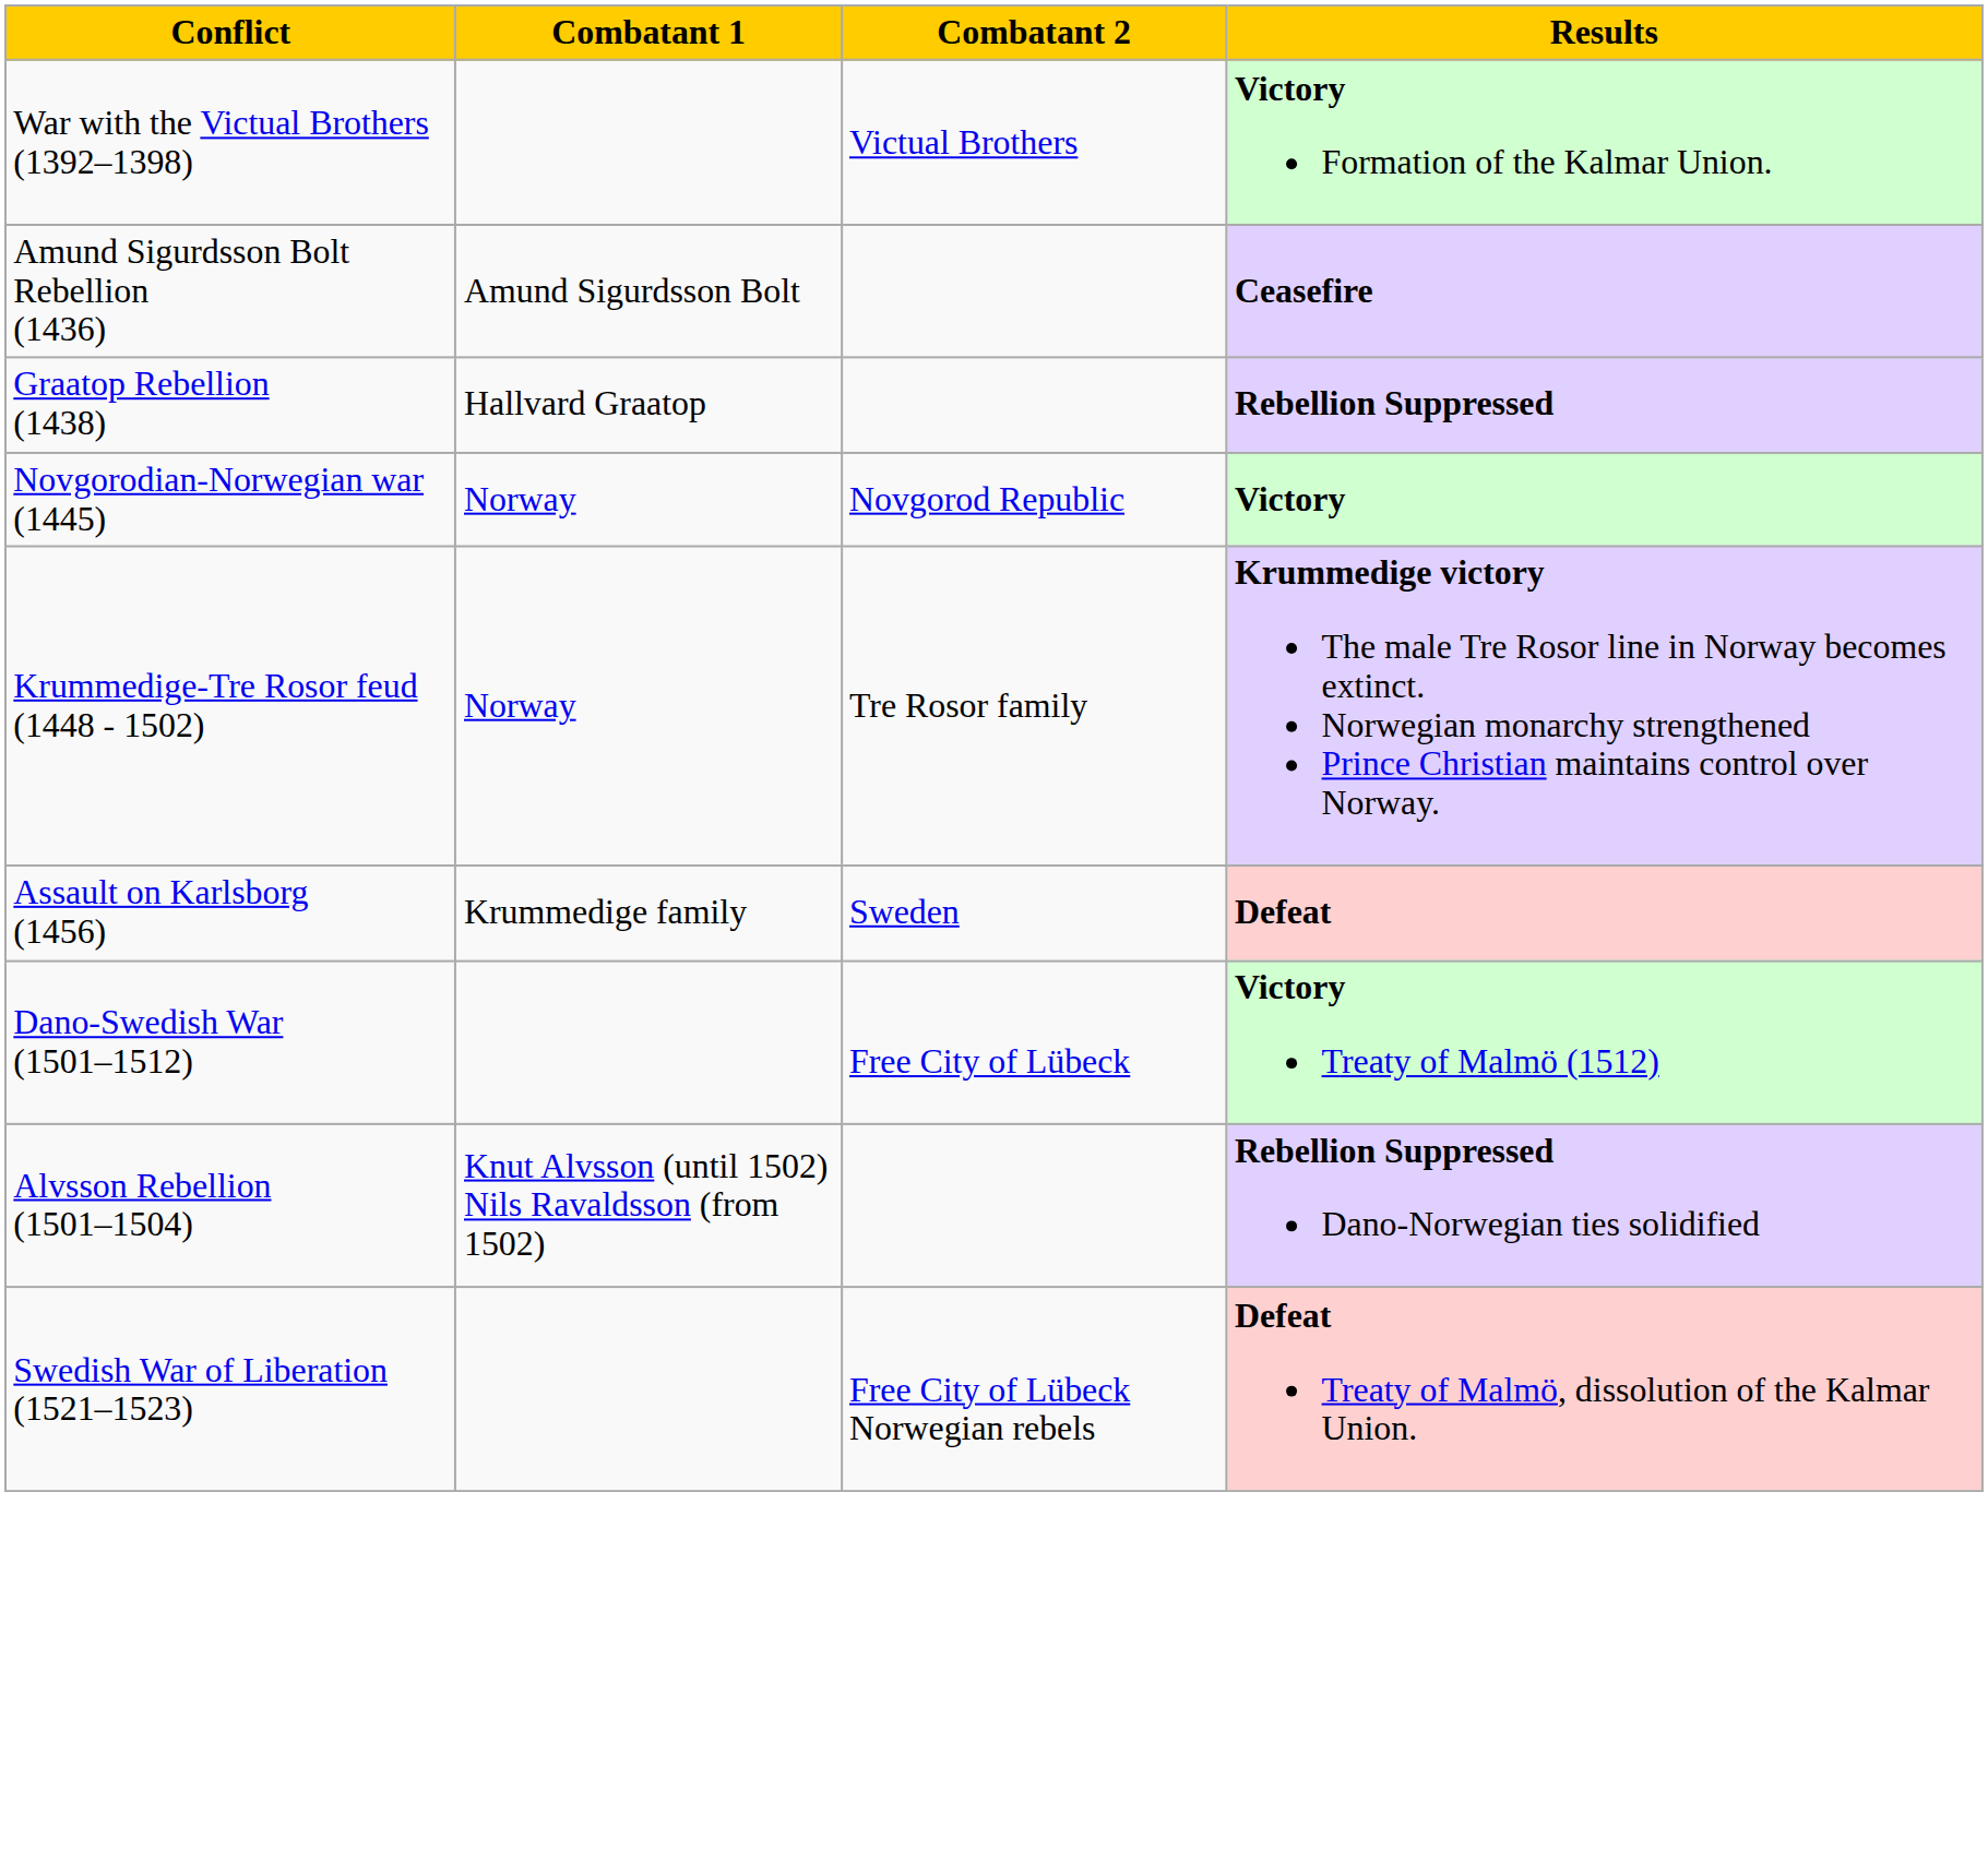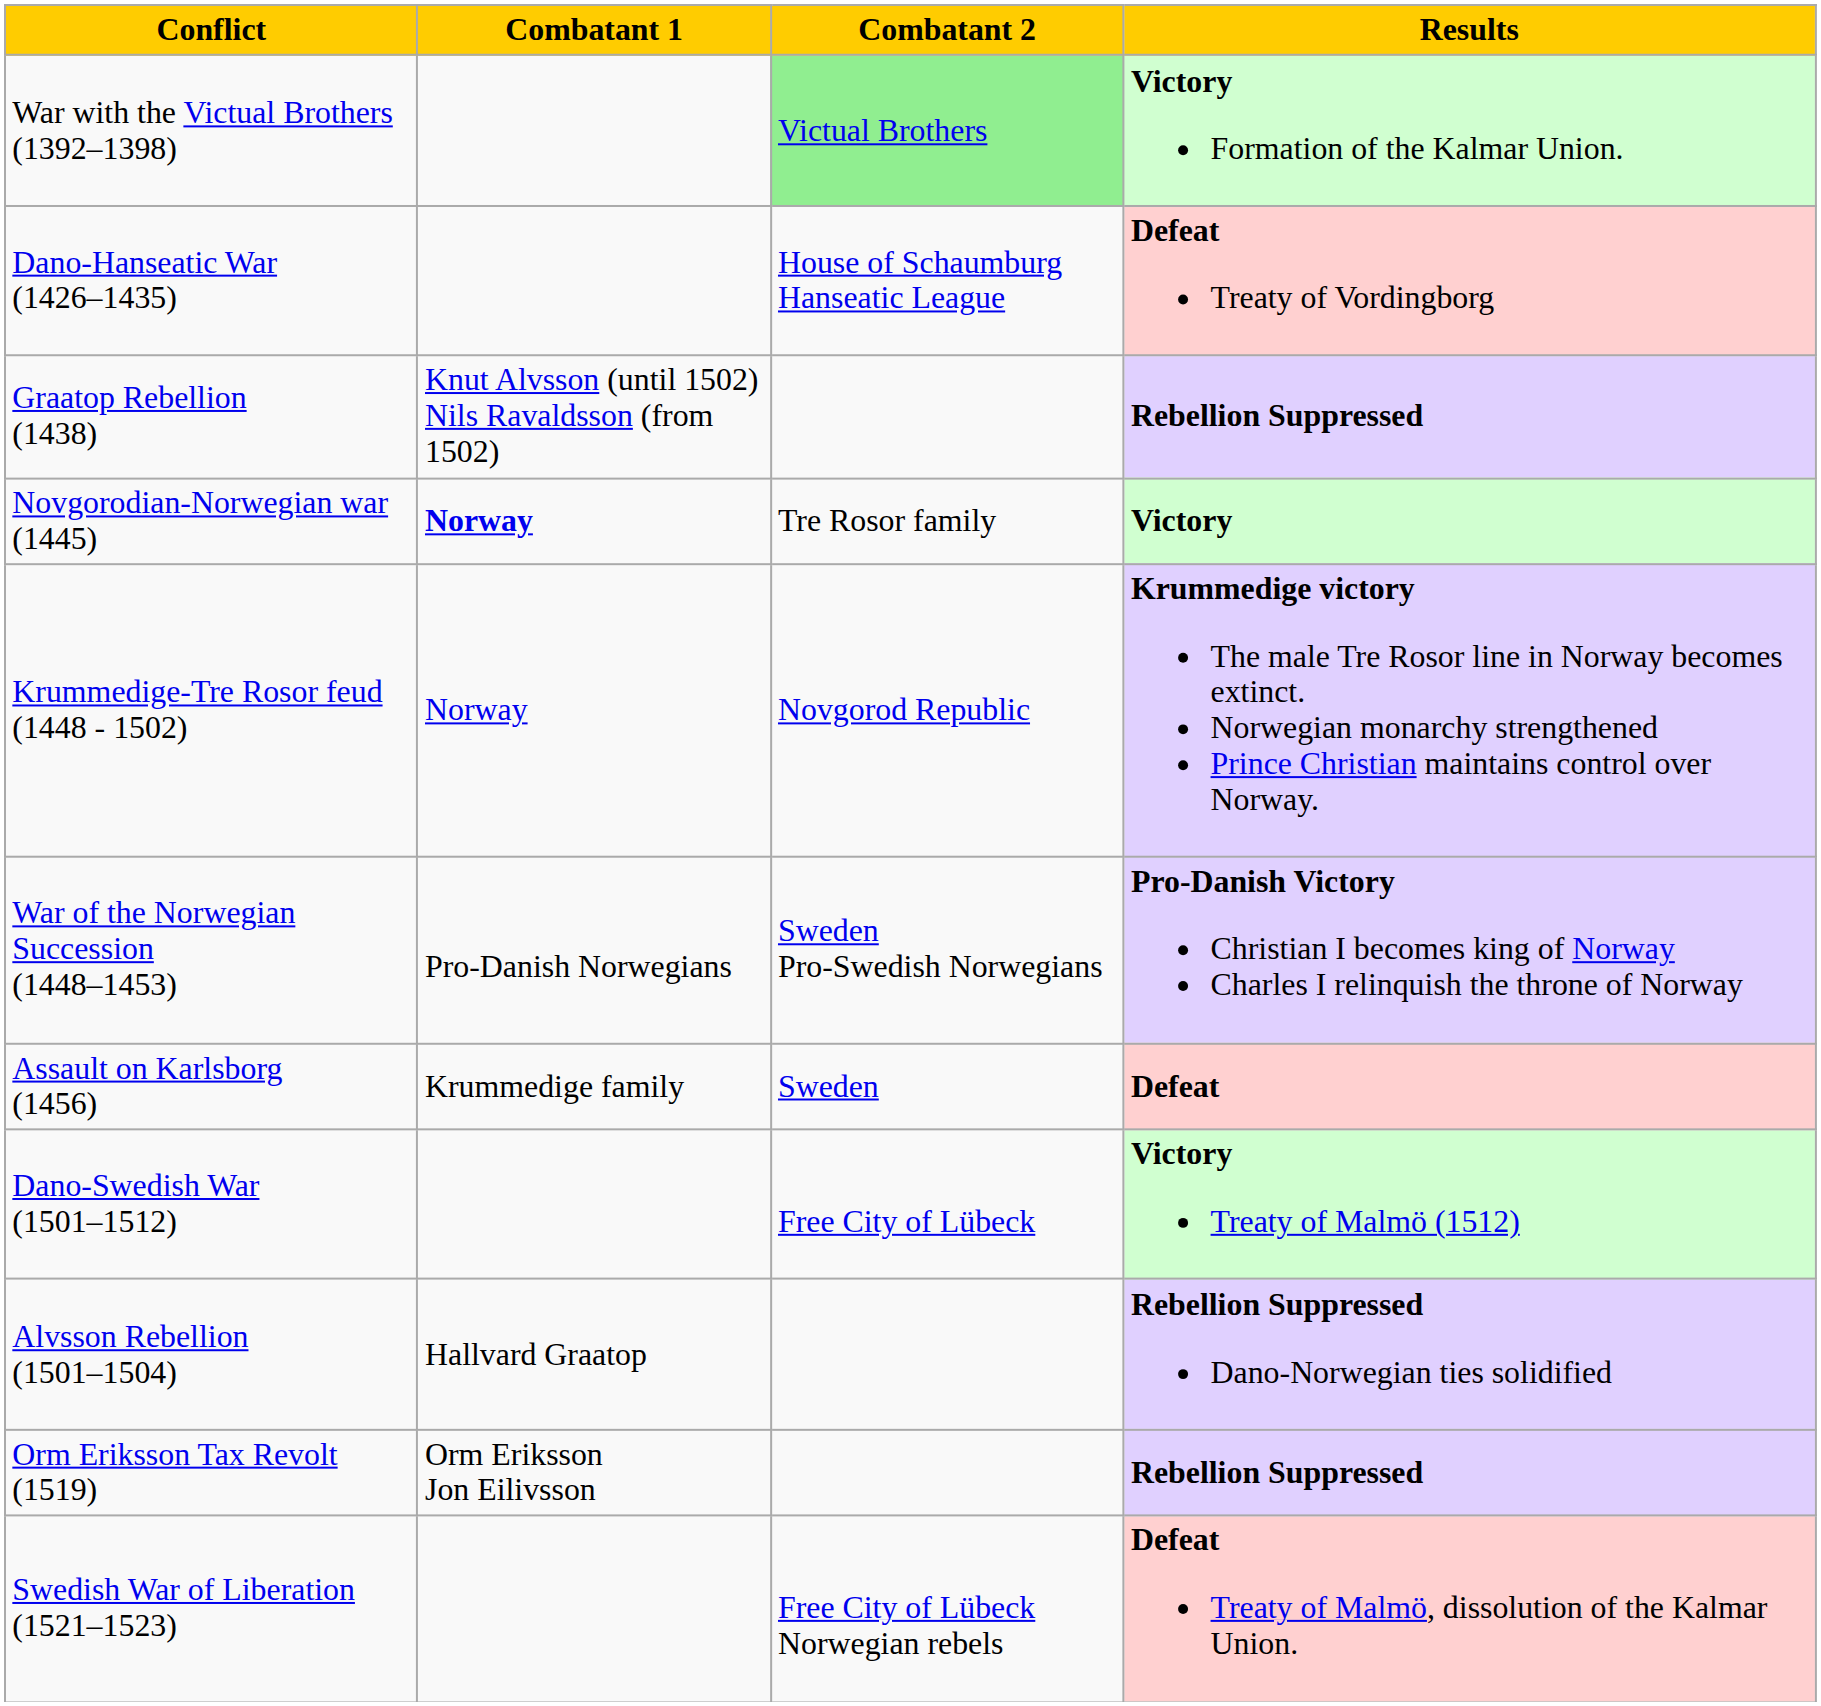 <table class="wikitable">
 <tr>
 <th style="background:#FFCC00" rowspan="1" width=200px><span>Conflict</span></th>
 <th style="background:#FFCC00" rowspan="1" width=170px><span>Combatant 1</span></th>
 <th style="background:#FFCC00" rowspan="1" width=170px><span>Combatant 2</span></th>
 <th style="background:#FFCC00" rowspan="1" width=340px><span>Results</span></th>
 </tr>
 <tr>
 <td>War with the <a href='#'>Victual Brothers</a> <br>(1392–1398)</td>
 <td></td>
-<td><a href='#'>Victual Brothers</a></td>
+<td style="background: lightgreen;"><a href='#'>Victual Brothers</a></td>
 <td style="background:#D0FFD0"><strong>Victory</strong><br><ul><li>Formation of the Kalmar Union.</li></ul></td>
 </tr>
 <tr>
-<td>Amund Sigurdsson Bolt Rebellion <br>(1436)</td>
-<td>Amund Sigurdsson Bolt</td>
+<td><a href='#'>Dano-Hanseatic War</a> <br>(1426–1435)</td>
 <td></td>
-<td style="background:#E0D0FF"><strong>Ceasefire</strong></td>
+<td> <a href='#'>House of Schaumburg</a><br> <a href='#'>Hanseatic League</a></td>
+<td style="background:#FFD0D0"><strong>Defeat</strong><br><ul><li>Treaty of Vordingborg</li></ul></td>
 </tr>
 <tr>
 <td><a href='#'>Graatop Rebellion</a> <br>(1438)</td>
-<td>Hallvard Graatop</td>
+<td><a href='#'>Knut Alvsson</a> (until 1502)<br><a href='#'>Nils Ravaldsson</a> (from 1502)<br></td>
 <td></td>
 <td style="background:#E0D0FF"><strong>Rebellion Suppressed</strong></td>
 </tr>
 <tr>
 <td><a href='#'>Novgorodian-Norwegian war</a> <br>(1445)</td>
-<td> <a href='#'>Norway</a></td>
-<td> <a href='#'>Novgorod Republic</a></td>
+<td><strong> <a href='#'>Norway</a></strong></td>
+<td> Tre Rosor family<br></td>
 <td style="background:#D0FFD0"><strong>Victory</strong></td>
 </tr>
 <tr>
 <td><a href='#'>Krummedige-Tre Rosor feud</a> <br>(1448 - 1502)</td>
 <td> <a href='#'>Norway</a></td>
-<td> Tre Rosor family<br></td>
+<td> <a href='#'>Novgorod Republic</a></td>
 <td style="background:#E0D0FF"><strong>Krummedige victory</strong><br><ul><li>The male Tre Rosor line in Norway becomes extinct.</li><li>Norwegian monarchy strengthened</li><li><a href='#'>Prince Christian</a> maintains control over Norway.</li></ul></td>
+</tr>
+<tr>
+<td><a href='#'>War of the Norwegian Succession</a> <br>(1448–1453)</td>
+<td><br>Pro-Danish Norwegians</td>
+<td> <a href='#'>Sweden</a><br>Pro-Swedish Norwegians</td>
+<td style="background:#E0D0FF"><strong>Pro-Danish Victory</strong><br><ul><li>Christian I becomes king of <a href='#'>Norway</a></li><li>Charles I relinquish the throne of Norway</li></ul></td>
 </tr>
 <tr>
 <td><a href='#'>Assault on Karlsborg</a> <br>(1456)</td>
 <td> Krummedige family<br></td>
 <td> <a href='#'>Sweden</a></td>
 <td style="background:#FFD0D0"><strong>Defeat</strong></td>
 </tr>
 <tr>
 <td><a href='#'>Dano-Swedish War</a> <br>(1501–1512)</td>
 <td></td>
 <td><br> <a href='#'>Free City of Lübeck</a></td>
 <td style="background:#D0FFD0"><strong>Victory</strong><br><ul><li><a href='#'>Treaty of Malmö (1512)</a></li></ul></td>
 </tr>
 <tr>
 <td><a href='#'>Alvsson Rebellion</a> <br>(1501–1504)</td>
-<td><a href='#'>Knut Alvsson</a> (until 1502)<br><a href='#'>Nils Ravaldsson</a> (from 1502)<br></td>
+<td>Hallvard Graatop</td>
 <td></td>
 <td style="background:#E0D0FF"><strong>Rebellion Suppressed</strong><br><ul><li>Dano-Norwegian ties solidified</li></ul></td>
+</tr>
+<tr>
+<td><a href='#'>Orm Eriksson Tax Revolt</a> <br>(1519)</td>
+<td>Orm Eriksson<br>Jon Eilivsson</td>
+<td></td>
+<td style="background:#E0D0FF"><strong>Rebellion Suppressed</strong></td>
 </tr>
 <tr>
 <td><a href='#'>Swedish War of Liberation</a> <br>(1521–1523)</td>
 <td></td>
 <td><br> <a href='#'>Free City of Lübeck</a><br> Norwegian rebels</td>
 <td style="background:#FFD0D0"><strong>Defeat</strong><br><ul><li><a href='#'>Treaty of Malmö</a>, dissolution of the Kalmar Union.</li></ul></td>
 </tr>
 </table>
